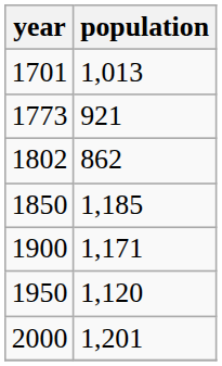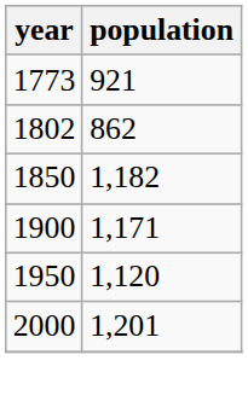 <table class="wikitable">
 <tr>
 <th>year</th>
 <th>population</th>
-</tr>
-<tr>
-<td>1701</td>
-<td>1,013</td>
 </tr>
 <tr>
 <td>1773</td>
 <td>921</td>
 </tr>
 <tr>
 <td>1802</td>
 <td>862</td>
 </tr>
 <tr>
 <td>1850</td>
-<td>1,185</td>
+<td>1,182</td>
 </tr>
 <tr>
 <td>1900</td>
 <td>1,171</td>
 </tr>
 <tr>
 <td>1950</td>
 <td>1,120</td>
 </tr>
 <tr>
 <td>2000</td>
 <td>1,201</td>
 </tr>
 <tr>
 </tr>
 </table>
